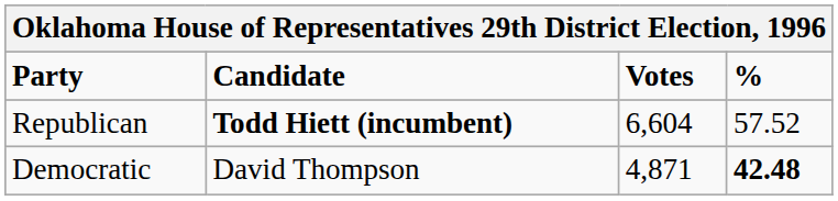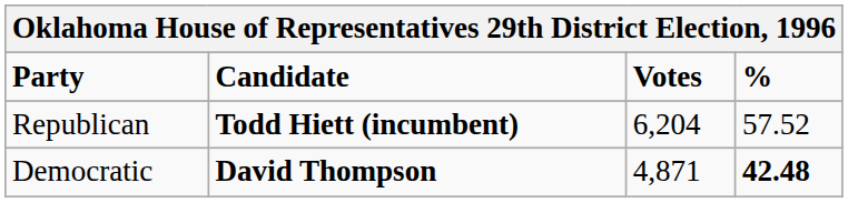 <table class="wikitable">
 <tr>
 <th colspan="4">Oklahoma House of Representatives 29th District Election, 1996</th>
 </tr>
 <tr>
 <td><strong>Party</strong></td>
 <td><strong>Candidate</strong></td>
 <td><strong>Votes</strong></td>
 <td><strong>%</strong></td>
 </tr>
 <tr>
 <td>Republican</td>
 <td><strong>Todd Hiett (incumbent)</strong></td>
-<td>6,604</td>
+<td>6,204</td>
 <td>57.52</td>
 </tr>
 <tr>
 <td>Democratic</td>
-<td>David Thompson</td>
+<td><strong>David Thompson</strong></td>
 <td>4,871</td>
 <td><strong>42.48</strong></td>
 </tr>
 </table>
